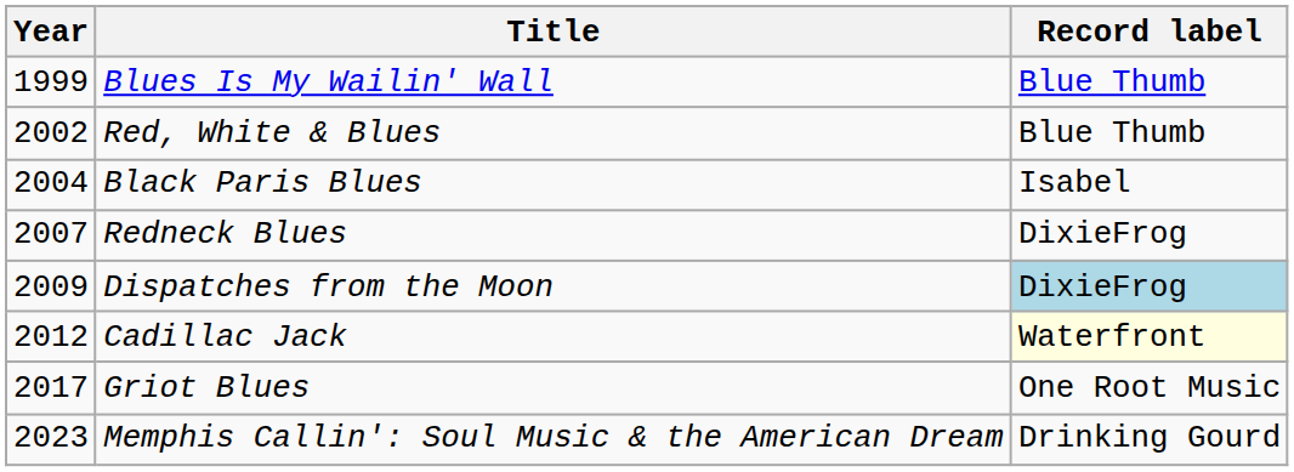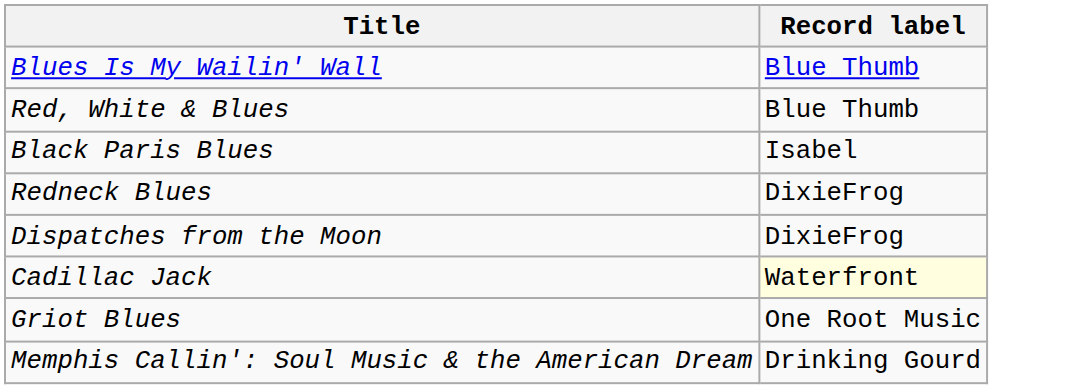 <table class="wikitable sortable">
 <tr>
-<th>Year</th>
 <th>Title</th>
 <th>Record label</th>
 </tr>
 <tr>
-<td>1999</td>
 <td><em><a href='#'>Blues Is My Wailin' Wall</a></em></td>
 <td style="text-align:left;"><a href='#'>Blue Thumb</a></td>
 </tr>
 <tr>
-<td>2002</td>
 <td><em>Red, White & Blues</em></td>
 <td style="text-align:left;">Blue Thumb</td>
 </tr>
 <tr>
-<td>2004</td>
 <td><em>Black Paris Blues</em></td>
 <td style="text-align:left;">Isabel</td>
 </tr>
 <tr>
-<td>2007</td>
 <td><em>Redneck Blues</em></td>
 <td style="text-align:left;">DixieFrog</td>
 </tr>
 <tr>
-<td>2009</td>
 <td><em>Dispatches from the Moon</em></td>
-<td style="background: lightblue; text-align:left;">DixieFrog</td>
+<td style="text-align:left;">DixieFrog</td>
 </tr>
 <tr>
-<td>2012</td>
 <td><em>Cadillac Jack</em></td>
 <td style="background: lightyellow; text-align:left;">Waterfront</td>
 </tr>
 <tr>
-<td>2017</td>
 <td><em>Griot Blues</em></td>
 <td style="text-align:left;">One Root Music</td>
 </tr>
 <tr>
-<td>2023</td>
 <td><em>Memphis Callin': Soul Music & the American Dream</em></td>
 <td style="text-align:left;">Drinking Gourd</td>
 </tr>
 </table>
